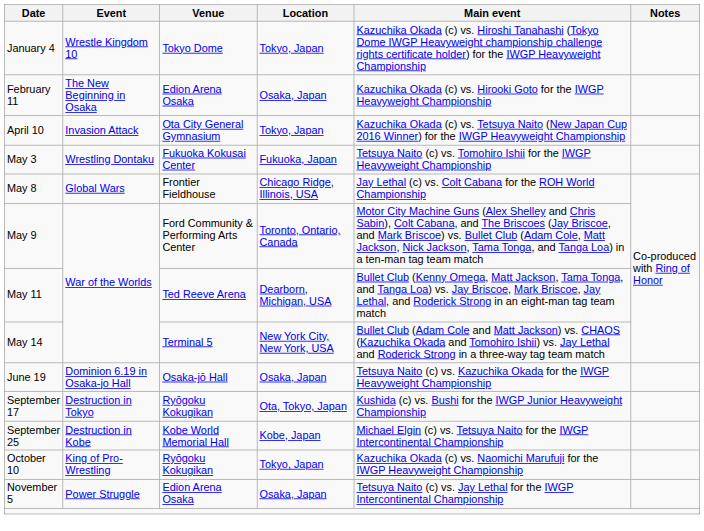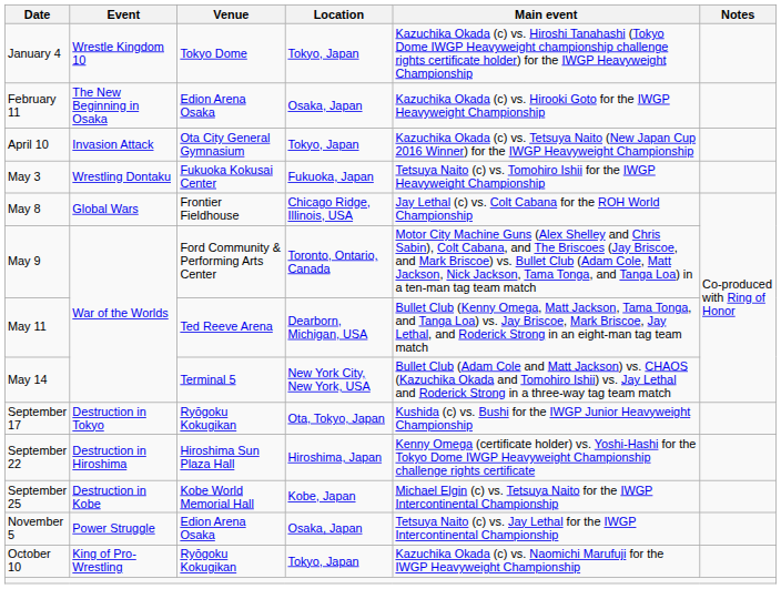 <table class="sortable wikitable succession-box" style="font-size:85%;">
 <tr>
 <th width=8%>Date</th>
 <th width=14%>Event</th>
 <th width=14%>Venue</th>
 <th width=14%>Location</th>
 <th width=40%>Main event</th>
 <th width=14%>Notes</th>
 </tr>
 <tr>
 <td>January 4</td>
 <td><a href='#'>Wrestle Kingdom 10</a></td>
 <td><a href='#'>Tokyo Dome</a></td>
 <td><a href='#'>Tokyo, Japan</a></td>
 <td><a href='#'>Kazuchika Okada</a> (c) vs. <a href='#'>Hiroshi Tanahashi</a> (<a href='#'>Tokyo Dome IWGP Heavyweight championship challenge rights certificate holder</a>) for the <a href='#'>IWGP Heavyweight Championship</a></td>
 <td></td>
 </tr>
 <tr>
 <td>February 11</td>
 <td><a href='#'>The New Beginning in Osaka</a></td>
 <td><a href='#'>Edion Arena Osaka</a></td>
 <td><a href='#'>Osaka, Japan</a></td>
 <td><a href='#'>Kazuchika Okada</a> (c) vs. <a href='#'>Hirooki Goto</a> for the <a href='#'>IWGP Heavyweight Championship</a></td>
 <td></td>
 </tr>
 <tr>
 <td>April 10</td>
 <td><a href='#'>Invasion Attack</a></td>
 <td><a href='#'>Ota City General Gymnasium</a></td>
 <td><a href='#'>Tokyo, Japan</a></td>
 <td><a href='#'>Kazuchika Okada</a> (c) vs. <a href='#'>Tetsuya Naito</a> (<a href='#'>New Japan Cup 2016 Winner</a>)  for the <a href='#'>IWGP Heavyweight Championship</a></td>
 <td></td>
 </tr>
 <tr>
 <td>May 3</td>
 <td><a href='#'>Wrestling Dontaku</a></td>
 <td><a href='#'>Fukuoka Kokusai Center</a></td>
 <td><a href='#'>Fukuoka, Japan</a></td>
 <td><a href='#'>Tetsuya Naito</a> (c) vs. <a href='#'>Tomohiro Ishii</a> for the <a href='#'>IWGP Heavyweight Championship</a></td>
 <td></td>
 </tr>
 <tr>
 <td>May 8</td>
 <td><a href='#'>Global Wars</a></td>
 <td>Frontier Fieldhouse</td>
 <td><a href='#'>Chicago Ridge, Illinois, USA</a></td>
 <td><a href='#'>Jay Lethal</a> (c) vs. <a href='#'>Colt Cabana</a> for the <a href='#'>ROH World Championship</a></td>
 <td rowspan="4">Co-produced with <a href='#'>Ring of Honor</a></td>
 </tr>
 <tr>
 <td>May 9</td>
 <td rowspan="3"><a href='#'>War of the Worlds</a></td>
 <td>Ford Community & Performing Arts Center</td>
 <td><a href='#'>Toronto, Ontario, Canada</a></td>
 <td><a href='#'>Motor City Machine Guns</a> (<a href='#'>Alex Shelley</a> and  <a href='#'>Chris Sabin</a>), <a href='#'>Colt Cabana</a>, and <a href='#'>The Briscoes</a> (<a href='#'>Jay Briscoe</a>, and <a href='#'>Mark Briscoe</a>) vs. <a href='#'>Bullet Club</a> (<a href='#'>Adam Cole</a>, <a href='#'>Matt Jackson</a>, <a href='#'>Nick Jackson</a>, <a href='#'>Tama Tonga</a>, and <a href='#'>Tanga Loa</a>) in a ten-man tag team match</td>
 </tr>
 <tr>
 <td>May 11</td>
 <td><a href='#'>Ted Reeve Arena</a></td>
 <td><a href='#'>Dearborn, Michigan, USA</a></td>
 <td><a href='#'>Bullet Club</a> (<a href='#'>Kenny Omega</a>, <a href='#'>Matt Jackson</a>, <a href='#'>Tama Tonga</a>, and <a href='#'>Tanga Loa</a>) vs. <a href='#'>Jay Briscoe</a>, <a href='#'>Mark Briscoe</a>, <a href='#'>Jay Lethal</a>, and <a href='#'>Roderick Strong</a> in an eight-man tag team match</td>
 </tr>
 <tr>
 <td>May 14</td>
 <td><a href='#'>Terminal 5</a></td>
 <td><a href='#'>New York City, New York, USA</a></td>
 <td><a href='#'>Bullet Club</a> (<a href='#'>Adam Cole</a> and <a href='#'>Matt Jackson</a>) vs. <a href='#'>CHAOS</a> (<a href='#'>Kazuchika Okada</a> and <a href='#'>Tomohiro Ishii</a>) vs. <a href='#'>Jay Lethal</a> and <a href='#'>Roderick Strong</a> in a three-way tag team match</td>
 </tr>
 <tr>
-<td>June 19</td>
-<td><a href='#'>Dominion 6.19 in Osaka-jo Hall</a></td>
-<td><a href='#'>Osaka-jō Hall</a></td>
-<td><a href='#'>Osaka, Japan</a></td>
-<td><a href='#'>Tetsuya Naito</a> (c) vs. <a href='#'>Kazuchika Okada</a> for the <a href='#'>IWGP Heavyweight Championship</a></td>
-<td></td>
-</tr>
-<tr>
 <td>September 17</td>
 <td><a href='#'>Destruction in Tokyo</a></td>
 <td><a href='#'>Ryōgoku Kokugikan</a></td>
 <td><a href='#'>Ota, Tokyo, Japan</a></td>
 <td><a href='#'>Kushida</a> (c) vs. <a href='#'>Bushi</a> for the <a href='#'>IWGP Junior Heavyweight Championship</a></td>
+<td></td>
+</tr>
+<tr>
+<td>September 22</td>
+<td><a href='#'>Destruction in Hiroshima</a></td>
+<td><a href='#'>Hiroshima Sun Plaza Hall</a></td>
+<td><a href='#'>Hiroshima, Japan</a></td>
+<td><a href='#'>Kenny Omega</a> (certificate holder) vs. <a href='#'>Yoshi-Hashi</a> for the <a href='#'>Tokyo Dome IWGP Heavyweight Championship challenge rights certificate</a></td>
 <td></td>
 </tr>
 <tr>
 <td>September 25</td>
 <td><a href='#'>Destruction in Kobe</a></td>
 <td><a href='#'>Kobe World Memorial Hall</a></td>
 <td><a href='#'>Kobe, Japan</a></td>
 <td><a href='#'>Michael Elgin</a> (c) vs. <a href='#'>Tetsuya Naito</a> for the <a href='#'>IWGP Intercontinental Championship</a></td>
 <td></td>
 </tr>
 <tr>
+<td>November 5</td>
+<td><a href='#'>Power Struggle</a></td>
+<td><a href='#'>Edion Arena Osaka</a></td>
+<td><a href='#'>Osaka, Japan</a></td>
+<td><a href='#'>Tetsuya Naito</a> (c) vs. <a href='#'>Jay Lethal</a> for the <a href='#'>IWGP Intercontinental Championship</a></td>
+<td></td>
+</tr>
+<tr>
 <td>October 10</td>
 <td><a href='#'>King of Pro-Wrestling</a></td>
 <td><a href='#'>Ryōgoku Kokugikan</a></td>
 <td><a href='#'>Tokyo, Japan</a></td>
 <td><a href='#'>Kazuchika Okada</a> (c) vs. <a href='#'>Naomichi Marufuji</a> for the <a href='#'>IWGP Heavyweight Championship</a></td>
 <td></td>
 </tr>
 <tr>
-<td>November 5</td>
-<td><a href='#'>Power Struggle</a></td>
-<td><a href='#'>Edion Arena Osaka</a></td>
-<td><a href='#'>Osaka, Japan</a></td>
-<td><a href='#'>Tetsuya Naito</a> (c) vs. <a href='#'>Jay Lethal</a> for the <a href='#'>IWGP Intercontinental Championship</a></td>
-<td></td>
-</tr>
-<tr>
 <td colspan=6></td>
 </tr>
 </table>
